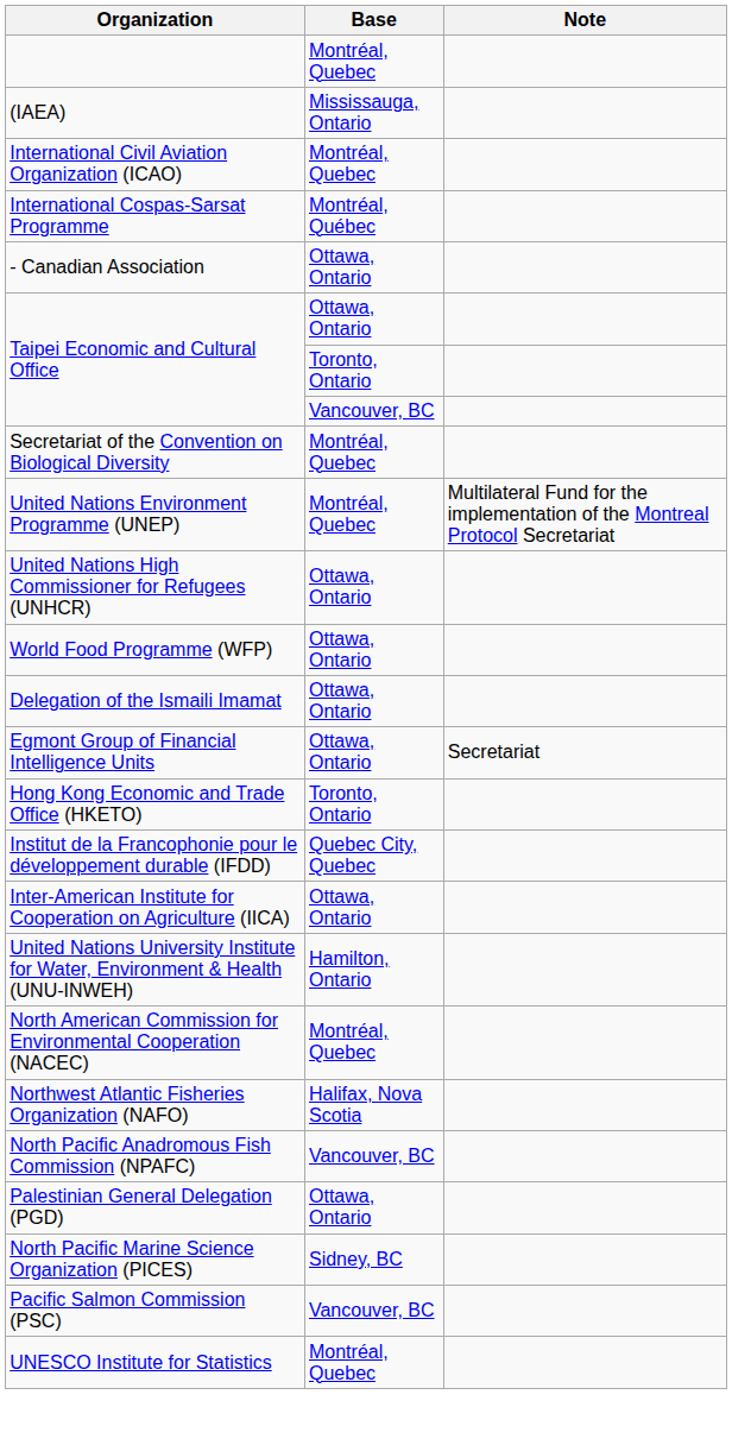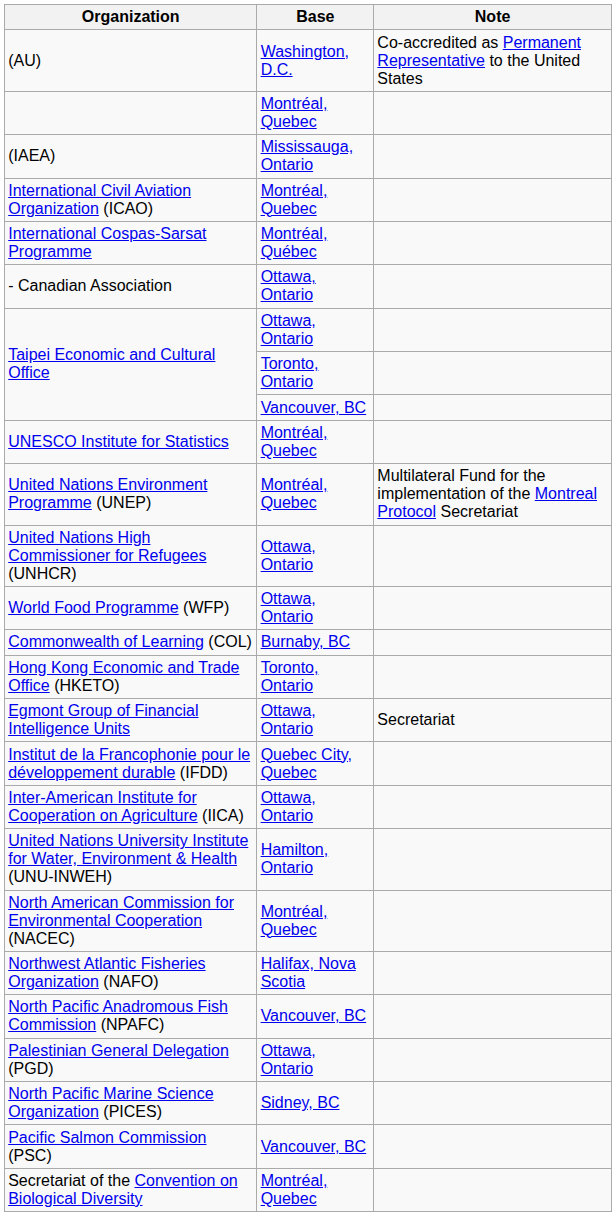 <table class="wikitable">
 <tr>
 <th>Organization</th>
 <th>Base</th>
 <th>Note</th>
+</tr>
+<tr>
+<td> (AU)</td>
+<td><a href='#'>Washington, D.C.</a></td>
+<td>Co-accredited as <a href='#'>Permanent Representative</a> to the United States</td>
 </tr>
 <tr>
 <td></td>
 <td><a href='#'>Montréal, Quebec</a></td>
 <td></td>
 </tr>
 <tr>
 <td> (IAEA)</td>
 <td><a href='#'>Mississauga, Ontario</a></td>
 <td></td>
 </tr>
 <tr>
 <td> <a href='#'>International Civil Aviation Organization</a> (ICAO)</td>
 <td><a href='#'>Montréal, Quebec</a></td>
 <td></td>
 </tr>
 <tr>
 <td><a href='#'>International Cospas-Sarsat Programme</a></td>
 <td><a href='#'>Montréal, Québec</a></td>
 <td></td>
 </tr>
 <tr>
 <td> - Canadian Association</td>
 <td><a href='#'>Ottawa, Ontario</a></td>
 <td></td>
 </tr>
 <tr>
 <td rowspan="3"> <a href='#'>Taipei Economic and Cultural Office</a></td>
 <td><a href='#'>Ottawa, Ontario</a></td>
 <td></td>
 </tr>
 <tr>
 <td><a href='#'>Toronto, Ontario</a></td>
 <td></td>
 </tr>
 <tr>
 <td><a href='#'>Vancouver, BC</a></td>
 <td></td>
 </tr>
 <tr>
-<td>Secretariat of the <a href='#'>Convention on Biological Diversity</a></td>
+<td> <a href='#'>UNESCO Institute for Statistics</a></td>
 <td><a href='#'>Montréal, Quebec</a></td>
 <td></td>
 </tr>
 <tr>
 <td> <a href='#'>United Nations Environment Programme</a> (UNEP)</td>
 <td><a href='#'>Montréal, Quebec</a></td>
 <td>Multilateral Fund for the implementation of the <a href='#'>Montreal Protocol</a> Secretariat</td>
 </tr>
 <tr>
 <td> <a href='#'>United Nations High Commissioner for Refugees</a> (UNHCR)</td>
 <td><a href='#'>Ottawa, Ontario</a></td>
 <td></td>
 </tr>
 <tr>
 <td> <a href='#'>World Food Programme</a> (WFP)</td>
 <td><a href='#'>Ottawa, Ontario</a></td>
 <td></td>
 </tr>
 <tr>
-<td><a href='#'>Delegation of the Ismaili Imamat</a></td>
-<td><a href='#'>Ottawa, Ontario</a></td>
+<td><a href='#'>Commonwealth of Learning</a> (COL)</td>
+<td><a href='#'>Burnaby, BC</a></td>
+<td></td>
+</tr>
+<tr>
+<td><a href='#'>Hong Kong Economic and Trade Office</a> (HKETO)</td>
+<td><a href='#'>Toronto, Ontario</a></td>
 <td></td>
 </tr>
 <tr>
 <td><a href='#'>Egmont Group of Financial Intelligence Units</a></td>
 <td><a href='#'>Ottawa, Ontario</a></td>
 <td>Secretariat</td>
-</tr>
-<tr>
-<td><a href='#'>Hong Kong Economic and Trade Office</a> (HKETO)</td>
-<td><a href='#'>Toronto, Ontario</a></td>
-<td></td>
 </tr>
 <tr>
 <td><a href='#'>Institut de la Francophonie pour le développement durable</a> (IFDD)</td>
 <td><a href='#'>Quebec City, Quebec</a></td>
 <td></td>
 </tr>
 <tr>
 <td><a href='#'>Inter-American Institute for Cooperation on Agriculture</a> (IICA)</td>
 <td><a href='#'>Ottawa, Ontario</a></td>
 <td></td>
 </tr>
 <tr>
 <td><a href='#'>United Nations University Institute for Water, Environment & Health</a> (UNU-INWEH)</td>
 <td><a href='#'>Hamilton, Ontario</a></td>
 <td></td>
 </tr>
 <tr>
 <td><a href='#'>North American Commission for Environmental Cooperation</a> (NACEC)</td>
 <td><a href='#'>Montréal, Quebec</a></td>
 <td></td>
 </tr>
 <tr>
 <td><a href='#'>Northwest Atlantic Fisheries Organization</a> (NAFO)</td>
 <td><a href='#'>Halifax, Nova Scotia</a></td>
 <td></td>
 </tr>
 <tr>
 <td><a href='#'>North Pacific Anadromous Fish Commission</a> (NPAFC)</td>
 <td><a href='#'>Vancouver, BC</a></td>
 <td></td>
 </tr>
 <tr>
 <td><a href='#'>Palestinian General Delegation</a> (PGD)</td>
 <td><a href='#'>Ottawa, Ontario</a></td>
 <td></td>
 </tr>
 <tr>
 <td><a href='#'>North Pacific Marine Science Organization</a> (PICES)</td>
 <td><a href='#'>Sidney, BC</a></td>
 <td></td>
 </tr>
 <tr>
 <td><a href='#'>Pacific Salmon Commission</a> (PSC)</td>
 <td><a href='#'>Vancouver, BC</a></td>
 <td></td>
 </tr>
 <tr>
-<td> <a href='#'>UNESCO Institute for Statistics</a></td>
+<td>Secretariat of the <a href='#'>Convention on Biological Diversity</a></td>
 <td><a href='#'>Montréal, Quebec</a></td>
 <td></td>
 </tr>
 </table>
